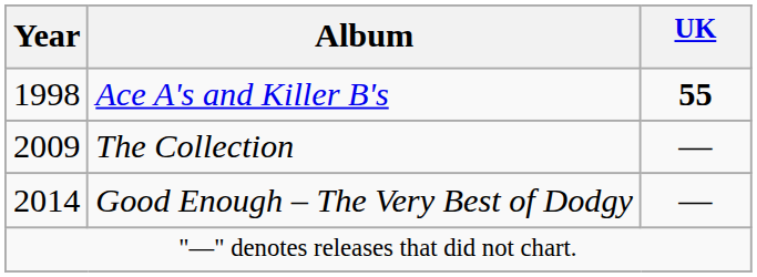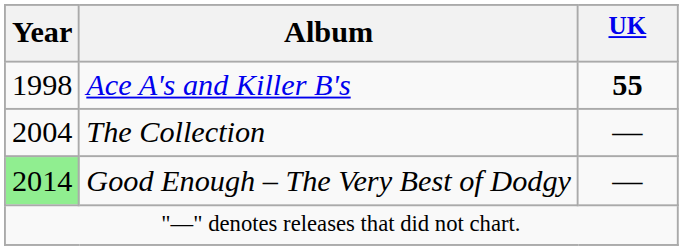 <table class="wikitable">
 <tr>
 <th>Year</th>
 <th>Album</th>
 <th style="width:45px;"><sup><a href='#'>UK</a></sup><br></th>
 </tr>
 <tr>
 <td>1998</td>
 <td><em><a href='#'>Ace A's and Killer B's</a></em></td>
 <td align=center><strong>55</strong></td>
 </tr>
 <tr>
-<td>2009</td>
+<td>2004</td>
 <td><em>The Collection</em></td>
 <td align=center>—</td>
 </tr>
 <tr>
-<td>2014</td>
+<td style="background: lightgreen;">2014</td>
 <td><em>Good Enough – The Very Best of Dodgy</em></td>
 <td align=center>—</td>
 </tr>
 <tr>
 <td colspan="4" style="text-align:center; font-size:9pt;">"—" denotes releases that did not chart.</td>
 </tr>
 </table>
